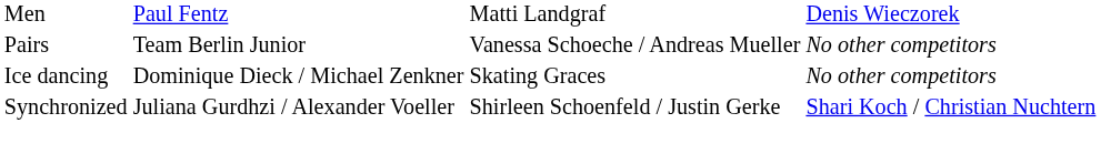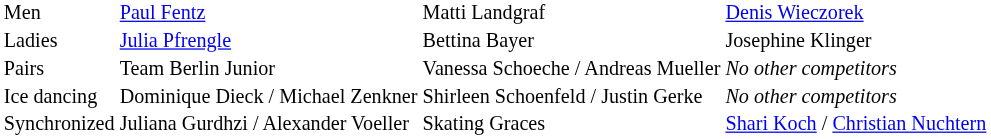 <table>
 <tr>
 <td>Men</td>
 <td><a href='#'>Paul Fentz</a></td>
 <td>Matti Landgraf</td>
 <td><a href='#'>Denis Wieczorek</a></td>
+</tr>
+<tr>
+<td>Ladies</td>
+<td><a href='#'>Julia Pfrengle</a></td>
+<td>Bettina Bayer</td>
+<td>Josephine Klinger</td>
 </tr>
 <tr>
 <td>Pairs</td>
 <td>Team Berlin Junior</td>
 <td>Vanessa Schoeche / Andreas Mueller</td>
 <td><em>No other competitors</em></td>
 </tr>
 <tr>
 <td>Ice dancing</td>
 <td>Dominique Dieck / Michael Zenkner</td>
-<td>Skating Graces</td>
+<td>Shirleen Schoenfeld / Justin Gerke</td>
 <td><em>No other competitors</em></td>
 </tr>
 <tr>
 <td>Synchronized</td>
 <td>Juliana Gurdhzi / Alexander Voeller</td>
-<td>Shirleen Schoenfeld / Justin Gerke</td>
+<td>Skating Graces</td>
 <td><a href='#'>Shari Koch</a> / <a href='#'>Christian Nuchtern</a></td>
 </tr>
 </table>
